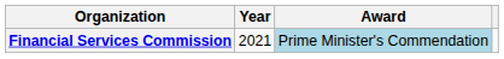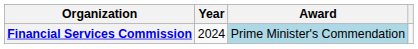 <table class="wikitable sortable plainrowheaders">
 <tr>
 <th scope="col">Organization</th>
 <th scope="col">Year</th>
 <th scope="col">Award</th>
 <th scope="col" class="unsortable"></th>
 </tr>
 <tr>
 <th scope="row"><a href='#'>Financial Services Commission</a></th>
-<td style="text-align:center">2021</td>
+<td style="text-align:center">2024</td>
 <td style="background: lightblue;">Prime Minister's Commendation</td>
 <td style="text-align:center"></td>
 </tr>
 </table>
